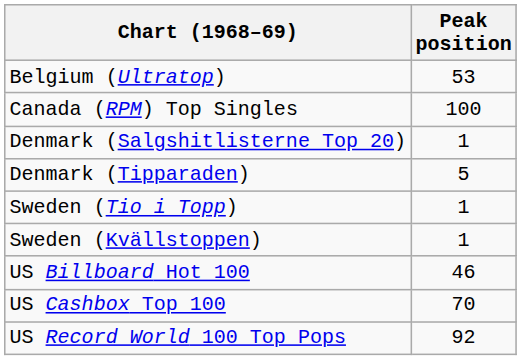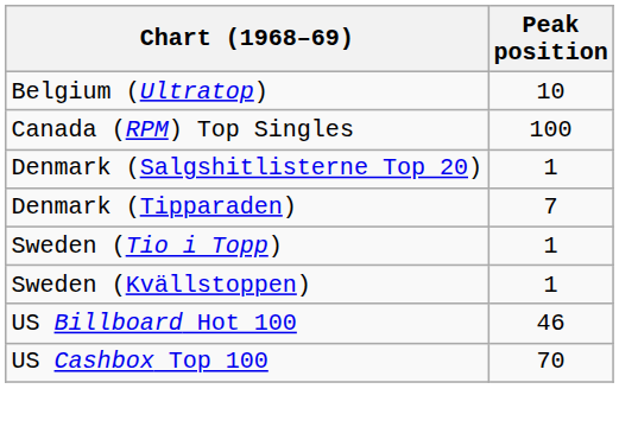 <table class="wikitable sortable">
 <tr>
 <th>Chart (1968–69)</th>
 <th>Peak<br>position</th>
 </tr>
 <tr>
 <td>Belgium (<em><a href='#'>Ultratop</a></em>)</td>
-<td style="text-align:center;">53</td>
+<td style="text-align:center;">10</td>
 </tr>
 <tr>
 <td>Canada (<em><a href='#'>RPM</a></em>) Top Singles</td>
 <td style="text-align:center;">100</td>
 </tr>
 <tr>
 <td>Denmark (<a href='#'>Salgshitlisterne Top 20</a>)</td>
 <td style="text-align:center;">1</td>
 </tr>
 <tr>
 <td>Denmark (<a href='#'>Tipparaden</a>)</td>
-<td style="text-align:center;">5</td>
+<td style="text-align:center;">7</td>
 </tr>
 <tr>
 <td>Sweden (<em><a href='#'>Tio i Topp</a></em>)</td>
 <td style="text-align:center;">1</td>
 </tr>
 <tr>
 <td>Sweden (<a href='#'>Kvällstoppen</a>)</td>
 <td style="text-align:center;">1</td>
 </tr>
 <tr>
 <td>US <a href='#'><em>Billboard</em> Hot 100</a></td>
 <td style="text-align:center;">46</td>
 </tr>
 <tr>
 <td>US <a href='#'><em>Cashbox</em> Top 100</a></td>
 <td style="text-align:center;">70</td>
 </tr>
-<tr>
-<td>US <a href='#'><em>Record World</em> 100 Top Pops</a></td>
-<td style="text-align:center;">92</td>
-</tr>
 </table>
